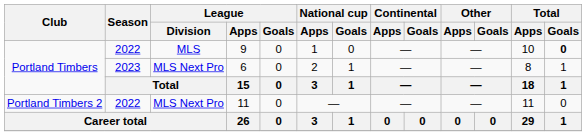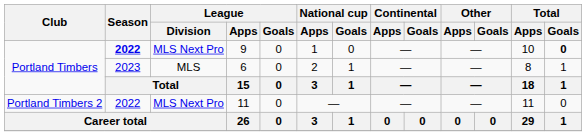 <table class="wikitable" style="text-align: center">
 <tr>
 <th rowspan="2">Club</th>
 <th rowspan="2">Season</th>
 <th colspan="3">League</th>
 <th colspan="2">National cup</th>
 <th colspan="2">Continental</th>
 <th colspan="2">Other</th>
 <th colspan="2">Total</th>
 </tr>
 <tr>
 <th>Division</th>
 <th>Apps</th>
 <th>Goals</th>
 <th>Apps</th>
 <th>Goals</th>
 <th>Apps</th>
 <th>Goals</th>
 <th>Apps</th>
 <th>Goals</th>
 <th>Apps</th>
 <th>Goals</th>
 </tr>
 <tr>
 <td rowspan="3"><a href='#'>Portland Timbers</a></td>
-<td><a href='#'>2022</a></td>
-<td><a href='#'>MLS</a></td>
+<td><strong><a href='#'>2022</a></strong></td>
+<td><a href='#'>MLS Next Pro</a></td>
 <td>9</td>
 <td>0</td>
 <td>1</td>
 <td>0</td>
 <td colspan="2">—</td>
 <td colspan="2">—</td>
 <td>10</td>
 <td><strong>0</strong></td>
 </tr>
 <tr>
 <td><a href='#'>2023</a></td>
-<td><a href='#'>MLS Next Pro</a></td>
+<td>MLS</td>
 <td>6</td>
 <td>0</td>
 <td>2</td>
 <td>1</td>
 <td colspan="2">—</td>
 <td colspan="2">—</td>
 <td>8</td>
 <td>1</td>
 </tr>
 <tr>
 <th colspan="2">Total</th>
 <th>15</th>
 <th>0</th>
 <th>3</th>
 <th>1</th>
 <th colspan="2">—</th>
 <th colspan="2">—</th>
 <th>18</th>
 <th>1</th>
 </tr>
 <tr>
 <td><a href='#'>Portland Timbers 2</a></td>
 <td><a href='#'>2022</a></td>
 <td><a href='#'>MLS Next Pro</a></td>
 <td>11</td>
 <td>0</td>
 <td colspan="2">—</td>
 <td colspan="2">—</td>
 <td colspan="2">—</td>
 <td>11</td>
 <td>0</td>
 </tr>
 <tr>
 <th colspan="3"><strong>Career total</strong></th>
 <th>26</th>
 <th>0</th>
 <th>3</th>
 <th>1</th>
 <th>0</th>
 <th>0</th>
 <th>0</th>
 <th>0</th>
 <th>29</th>
 <th>1</th>
 </tr>
 <tr>
 </tr>
 </table>
